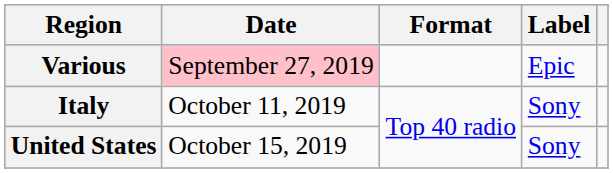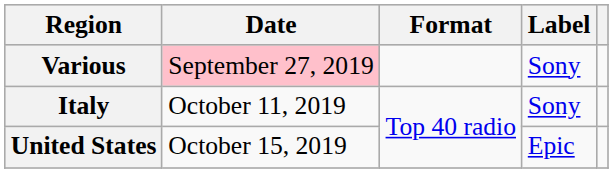 <table class="wikitable plainrowheaders">
 <tr>
 <th scope="col">Region</th>
 <th scope="col">Date</th>
 <th scope="col">Format</th>
 <th scope="col">Label</th>
 <th scope="col"></th>
 </tr>
 <tr>
 <th scope="row">Various</th>
 <td style="background: pink;">September 27, 2019</td>
 <td></td>
-<td><a href='#'>Epic</a></td>
+<td><a href='#'>Sony</a></td>
 <td></td>
 </tr>
 <tr>
 <th scope="row">Italy</th>
 <td>October 11, 2019</td>
 <td rowspan="2"><a href='#'>Top 40 radio</a></td>
 <td><a href='#'>Sony</a></td>
 <td></td>
 </tr>
 <tr>
 <th scope="row">United States</th>
 <td>October 15, 2019</td>
-<td><a href='#'>Sony</a></td>
+<td><a href='#'>Epic</a></td>
 <td></td>
 </tr>
 </table>
